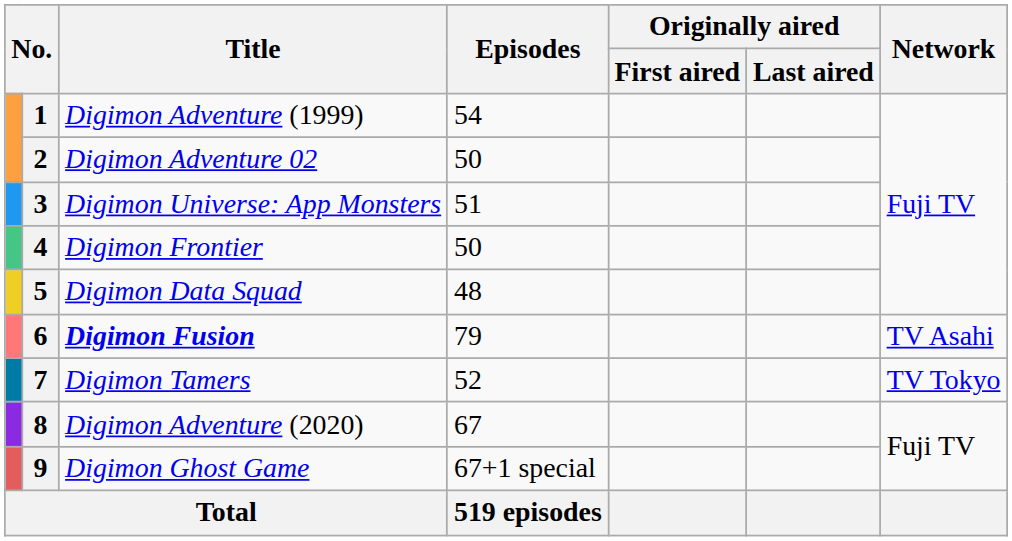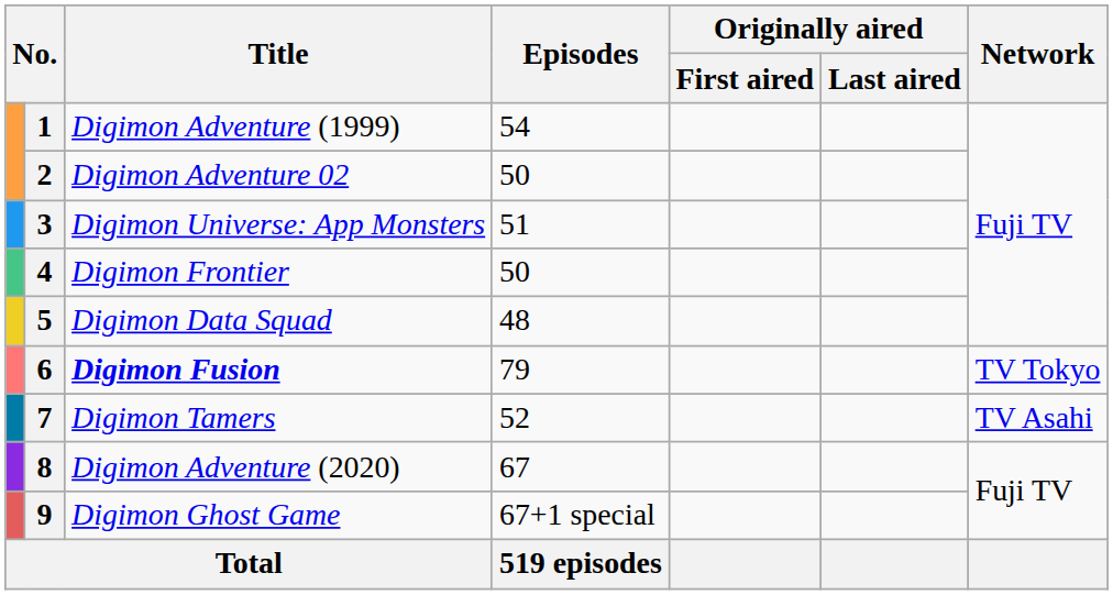 <table class="wikitable sortable">
 <tr>
 <th colspan="2" rowspan="2">No.</th>
 <th rowspan="2"><strong>Title</strong></th>
 <th rowspan="2">Episodes</th>
 <th colspan="2">Originally aired</th>
 <th rowspan="2">Network</th>
 </tr>
 <tr>
 <th>First aired</th>
 <th>Last aired</th>
 </tr>
 <tr>
 <th style="background:#FFA040;" rowspan="2"></th>
 <th>1</th>
 <td><em><a href='#'>Digimon Adventure</a></em> (1999)</td>
 <td>54</td>
 <td></td>
 <td></td>
 <td rowspan="5"><a href='#'>Fuji TV</a></td>
 </tr>
 <tr>
 <th>2</th>
 <td><em><a href='#'>Digimon Adventure 02</a></em></td>
 <td>50</td>
 <td></td>
 <td></td>
 </tr>
 <tr>
 <th style="background:#1F99F0;"></th>
 <th>3</th>
 <td><em><a href='#'>Digimon Universe: App Monsters</a></em></td>
 <td>51</td>
 <td></td>
 <td></td>
 </tr>
 <tr>
 <th style="background:#45C686;"></th>
 <th>4</th>
 <td><em><a href='#'>Digimon Frontier</a></em></td>
 <td>50</td>
 <td></td>
 <td></td>
 </tr>
 <tr>
 <th style="background:#F0CF25;"></th>
 <th>5</th>
 <td><em><a href='#'>Digimon Data Squad</a></em></td>
 <td>48</td>
 <td></td>
 <td></td>
 </tr>
 <tr>
 <th style="background:#FF7777;"></th>
 <th>6</th>
 <td><strong><em><a href='#'>Digimon Fusion</a></em></strong></td>
 <td>79</td>
 <td></td>
 <td></td>
-<td><a href='#'>TV Asahi</a></td>
+<td><a href='#'>TV Tokyo</a></td>
 </tr>
 <tr>
 <th style="background:#007BA7;"></th>
 <th>7</th>
 <td><em><a href='#'>Digimon Tamers</a></em></td>
 <td>52</td>
 <td></td>
 <td></td>
-<td><a href='#'>TV Tokyo</a></td>
+<td><a href='#'>TV Asahi</a></td>
 </tr>
 <tr>
 <th style="background:#8A2BE2;"></th>
 <th>8</th>
 <td><em><a href='#'>Digimon Adventure</a></em> (2020)</td>
 <td>67</td>
 <td></td>
 <td></td>
 <td rowspan="2">Fuji TV</td>
 </tr>
 <tr>
 <th style="background:#E35D5D;"></th>
 <th>9</th>
 <td><em><a href='#'>Digimon Ghost Game</a></em></td>
 <td>67+1 special</td>
 <td></td>
 <td></td>
 </tr>
 <tr>
 <th colspan="3">Total</th>
 <th>519 episodes</th>
 <th></th>
 <th></th>
 <th></th>
 </tr>
 </table>
